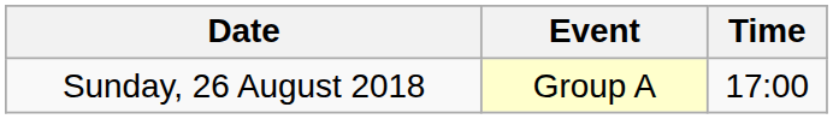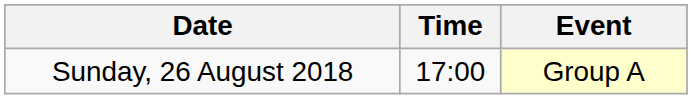 <table class="wikitable" style="text-align:center;">
 <tr>
 <th width="220">Date</th>
+<th width="50">Time</th>
 <th width="100">Event</th>
-<th width="50">Time</th>
 </tr>
 <tr>
 <td>Sunday, 26 August 2018</td>
+<td>17:00</td>
 <td bgcolor="#ffffcc">Group A</td>
-<td>17:00</td>
 </tr>
 </table>
